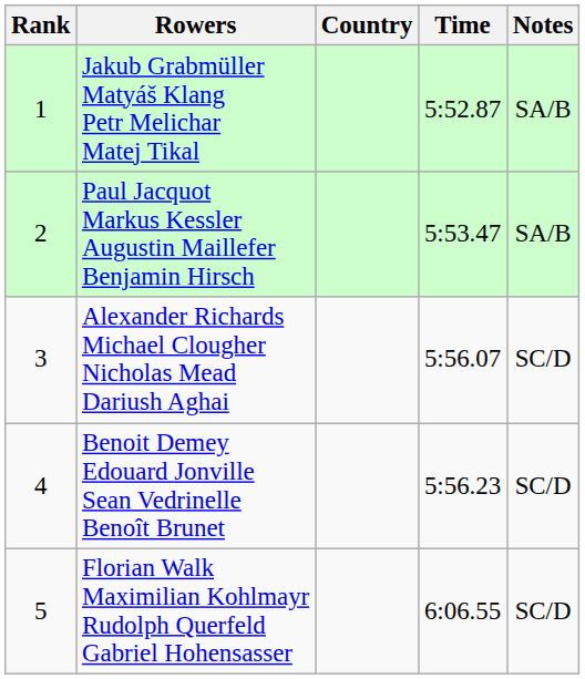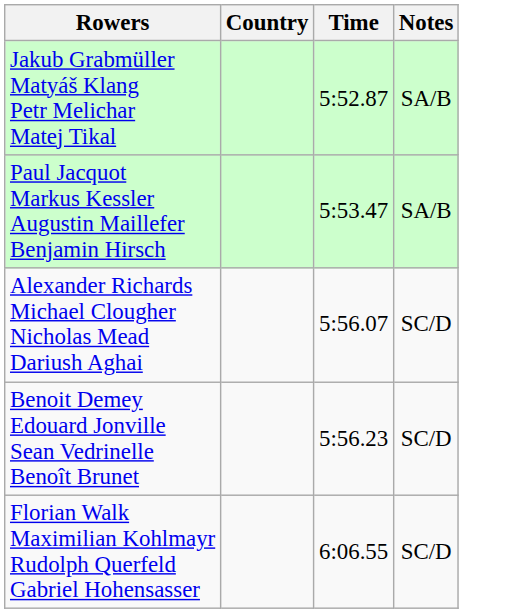 <table class="wikitable" style="text-align:center">
 <tr>
-<th>Rank</th>
 <th>Rowers</th>
 <th>Country</th>
 <th>Time</th>
 <th>Notes</th>
 </tr>
 <tr bgcolor=ccffcc>
-<td>1</td>
 <td align="left"><a href='#'>Jakub Grabmüller</a><br><a href='#'>Matyáš Klang</a><br><a href='#'>Petr Melichar</a><br><a href='#'>Matej Tikal</a></td>
 <td align="left"></td>
 <td>5:52.87</td>
 <td>SA/B</td>
 </tr>
 <tr bgcolor=ccffcc>
-<td>2</td>
 <td align="left"><a href='#'>Paul Jacquot</a><br><a href='#'>Markus Kessler</a><br><a href='#'>Augustin Maillefer</a><br><a href='#'>Benjamin Hirsch</a></td>
 <td align="left"></td>
 <td>5:53.47</td>
 <td>SA/B</td>
 </tr>
 <tr>
-<td>3</td>
 <td align="left"><a href='#'>Alexander Richards</a><br><a href='#'>Michael Clougher</a><br><a href='#'>Nicholas Mead</a><br><a href='#'>Dariush Aghai</a></td>
 <td align="left"></td>
 <td>5:56.07</td>
 <td>SC/D</td>
 </tr>
 <tr>
-<td>4</td>
 <td align="left"><a href='#'>Benoit Demey</a><br><a href='#'>Edouard Jonville</a><br><a href='#'>Sean Vedrinelle</a><br><a href='#'>Benoît Brunet</a></td>
 <td align="left"></td>
 <td>5:56.23</td>
 <td>SC/D</td>
 </tr>
 <tr>
-<td>5</td>
 <td align="left"><a href='#'>Florian Walk</a><br><a href='#'>Maximilian Kohlmayr</a><br><a href='#'>Rudolph Querfeld</a><br><a href='#'>Gabriel Hohensasser</a></td>
 <td align="left"></td>
 <td>6:06.55</td>
 <td>SC/D</td>
 </tr>
 </table>
